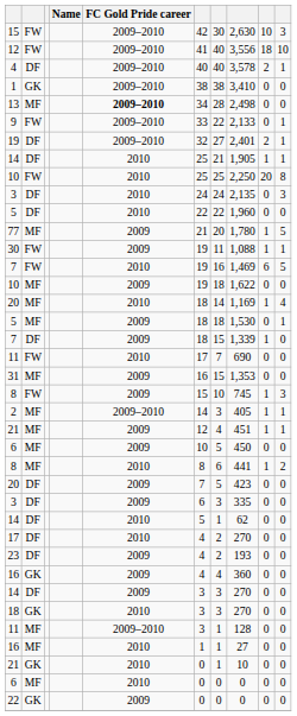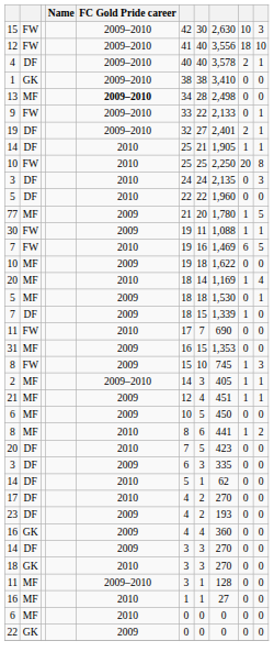 <table class="wikitable sortable" style="text-align:center;">
 <tr>
 <th scope="col"></th>
 <th scope="col"></th>
 <th scope="col"></th>
 <th scope="col">Name</th>
 <th scope="col">FC Gold Pride career</th>
 <th scope="col"></th>
 <th scope="col"></th>
 <th scope="col"></th>
 <th scope="col"></th>
 <th scope="col"></th>
 </tr>
 <tr>
 <td>15</td>
 <td>FW</td>
 <td></td>
 <td></td>
 <td>2009–2010</td>
 <td>42</td>
 <td>30</td>
 <td>2,630</td>
 <td>10</td>
 <td>3</td>
 </tr>
 <tr>
 <td>12</td>
 <td>FW</td>
 <td></td>
 <td></td>
 <td>2009–2010</td>
 <td>41</td>
 <td>40</td>
 <td>3,556</td>
 <td>18</td>
 <td>10</td>
 </tr>
 <tr>
 <td>4</td>
 <td>DF</td>
 <td></td>
 <td></td>
 <td>2009–2010</td>
 <td>40</td>
 <td>40</td>
 <td>3,578</td>
 <td>2</td>
 <td>1</td>
 </tr>
 <tr>
 <td>1</td>
 <td>GK</td>
 <td></td>
 <td></td>
 <td>2009–2010</td>
 <td>38</td>
 <td>38</td>
 <td>3,410</td>
 <td>0</td>
 <td>0</td>
 </tr>
 <tr>
 <td>13</td>
 <td>MF</td>
 <td></td>
 <td></td>
 <td><strong>2009–2010</strong></td>
 <td>34</td>
 <td>28</td>
 <td>2,498</td>
 <td>0</td>
 <td>0</td>
 </tr>
 <tr>
 <td>9</td>
 <td>FW</td>
 <td></td>
 <td></td>
 <td>2009–2010</td>
 <td>33</td>
 <td>22</td>
 <td>2,133</td>
 <td>0</td>
 <td>1</td>
 </tr>
 <tr>
 <td>19</td>
 <td>DF</td>
 <td></td>
 <td></td>
 <td>2009–2010</td>
 <td>32</td>
 <td>27</td>
 <td>2,401</td>
 <td>2</td>
 <td>1</td>
 </tr>
 <tr>
 <td>14</td>
 <td>DF</td>
 <td></td>
 <td></td>
 <td>2010</td>
 <td>25</td>
 <td>21</td>
 <td>1,905</td>
 <td>1</td>
 <td>1</td>
 </tr>
 <tr>
 <td>10</td>
 <td>FW</td>
 <td></td>
 <td></td>
 <td>2010</td>
 <td>25</td>
 <td>25</td>
 <td>2,250</td>
 <td>20</td>
 <td>8</td>
 </tr>
 <tr>
 <td>3</td>
 <td>DF</td>
 <td></td>
 <td></td>
 <td>2010</td>
 <td>24</td>
 <td>24</td>
 <td>2,135</td>
 <td>0</td>
 <td>3</td>
 </tr>
 <tr>
 <td>5</td>
 <td>DF</td>
 <td></td>
 <td></td>
 <td>2010</td>
 <td>22</td>
 <td>22</td>
 <td>1,960</td>
 <td>0</td>
 <td>0</td>
 </tr>
 <tr>
 <td>77</td>
 <td>MF</td>
 <td></td>
 <td></td>
 <td>2009</td>
 <td>21</td>
 <td>20</td>
 <td>1,780</td>
 <td>1</td>
 <td>5</td>
 </tr>
 <tr>
 <td>30</td>
 <td>FW</td>
 <td></td>
 <td></td>
 <td>2009</td>
 <td>19</td>
 <td>11</td>
 <td>1,088</td>
 <td>1</td>
 <td>1</td>
 </tr>
 <tr>
 <td>7</td>
 <td>FW</td>
 <td></td>
 <td></td>
 <td>2010</td>
 <td>19</td>
 <td>16</td>
 <td>1,469</td>
 <td>6</td>
 <td>5</td>
 </tr>
 <tr>
 <td>10</td>
 <td>MF</td>
 <td></td>
 <td></td>
 <td>2009</td>
 <td>19</td>
 <td>18</td>
 <td>1,622</td>
 <td>0</td>
 <td>0</td>
 </tr>
 <tr>
 <td>20</td>
 <td>MF</td>
 <td></td>
 <td></td>
 <td>2010</td>
 <td>18</td>
 <td>14</td>
 <td>1,169</td>
 <td>1</td>
 <td>4</td>
 </tr>
 <tr>
 <td>5</td>
 <td>MF</td>
 <td></td>
 <td></td>
 <td>2009</td>
 <td>18</td>
 <td>18</td>
 <td>1,530</td>
 <td>0</td>
 <td>1</td>
 </tr>
 <tr>
 <td>7</td>
 <td>DF</td>
 <td></td>
 <td></td>
 <td>2009</td>
 <td>18</td>
 <td>15</td>
 <td>1,339</td>
 <td>1</td>
 <td>0</td>
 </tr>
 <tr>
 <td>11</td>
 <td>FW</td>
 <td></td>
 <td></td>
 <td>2010</td>
 <td>17</td>
 <td>7</td>
 <td>690</td>
 <td>0</td>
 <td>0</td>
 </tr>
 <tr>
 <td>31</td>
 <td>MF</td>
 <td></td>
 <td></td>
 <td>2009</td>
 <td>16</td>
 <td>15</td>
 <td>1,353</td>
 <td>0</td>
 <td>0</td>
 </tr>
 <tr>
 <td>8</td>
 <td>FW</td>
 <td></td>
 <td></td>
 <td>2009</td>
 <td>15</td>
 <td>10</td>
 <td>745</td>
 <td>1</td>
 <td>3</td>
 </tr>
 <tr>
 <td>2</td>
 <td>MF</td>
 <td></td>
 <td></td>
 <td>2009–2010</td>
 <td>14</td>
 <td>3</td>
 <td>405</td>
 <td>1</td>
 <td>1</td>
 </tr>
 <tr>
 <td>21</td>
 <td>MF</td>
 <td></td>
 <td></td>
 <td>2009</td>
 <td>12</td>
 <td>4</td>
 <td>451</td>
 <td>1</td>
 <td>1</td>
 </tr>
 <tr>
 <td>6</td>
 <td>MF</td>
 <td></td>
 <td></td>
 <td>2009</td>
 <td>10</td>
 <td>5</td>
 <td>450</td>
 <td>0</td>
 <td>0</td>
 </tr>
 <tr>
 <td>8</td>
 <td>MF</td>
 <td></td>
 <td></td>
 <td>2010</td>
 <td>8</td>
 <td>6</td>
 <td>441</td>
 <td>1</td>
 <td>2</td>
 </tr>
 <tr>
 <td>20</td>
 <td>DF</td>
 <td></td>
 <td></td>
-<td>2009</td>
+<td>2010</td>
 <td>7</td>
 <td>5</td>
 <td>423</td>
 <td>0</td>
 <td>0</td>
 </tr>
 <tr>
 <td>3</td>
 <td>DF</td>
 <td></td>
 <td></td>
 <td>2009</td>
 <td>6</td>
 <td>3</td>
 <td>335</td>
 <td>0</td>
 <td>0</td>
 </tr>
 <tr>
 <td>14</td>
 <td>DF</td>
 <td></td>
 <td></td>
 <td>2010</td>
 <td>5</td>
 <td>1</td>
 <td>62</td>
 <td>0</td>
 <td>0</td>
 </tr>
 <tr>
 <td>17</td>
 <td>DF</td>
 <td></td>
 <td></td>
 <td>2010</td>
 <td>4</td>
 <td>2</td>
 <td>270</td>
 <td>0</td>
 <td>0</td>
 </tr>
 <tr>
 <td>23</td>
 <td>DF</td>
 <td></td>
 <td></td>
 <td>2009</td>
 <td>4</td>
 <td>2</td>
 <td>193</td>
 <td>0</td>
 <td>0</td>
 </tr>
 <tr>
 <td>16</td>
 <td>GK</td>
 <td></td>
 <td></td>
 <td>2009</td>
 <td>4</td>
 <td>4</td>
 <td>360</td>
 <td>0</td>
 <td>0</td>
 </tr>
 <tr>
 <td>14</td>
 <td>DF</td>
 <td></td>
 <td></td>
 <td>2009</td>
 <td>3</td>
 <td>3</td>
 <td>270</td>
 <td>0</td>
 <td>0</td>
 </tr>
 <tr>
 <td>18</td>
 <td>GK</td>
 <td></td>
 <td></td>
 <td>2010</td>
 <td>3</td>
 <td>3</td>
 <td>270</td>
 <td>0</td>
 <td>0</td>
 </tr>
 <tr>
 <td>11</td>
 <td>MF</td>
 <td></td>
 <td></td>
 <td>2009–2010</td>
 <td>3</td>
 <td>1</td>
 <td>128</td>
 <td>0</td>
 <td>0</td>
 </tr>
 <tr>
 <td>16</td>
 <td>MF</td>
 <td></td>
 <td></td>
 <td>2010</td>
 <td>1</td>
 <td>1</td>
 <td>27</td>
 <td>0</td>
 <td>0</td>
 </tr>
 <tr>
-<td>21</td>
-<td>GK</td>
-<td></td>
-<td></td>
-<td>2010</td>
-<td>0</td>
-<td>1</td>
-<td>10</td>
-<td>0</td>
-<td>0</td>
-</tr>
-<tr>
 <td>6</td>
 <td>MF</td>
 <td></td>
 <td></td>
 <td>2010</td>
 <td>0</td>
 <td>0</td>
 <td>0</td>
 <td>0</td>
 <td>0</td>
 </tr>
 <tr>
 <td>22</td>
 <td>GK</td>
 <td></td>
 <td></td>
 <td>2009</td>
 <td>0</td>
 <td>0</td>
 <td>0</td>
 <td>0</td>
 <td>0</td>
 </tr>
 <tr>
 </tr>
 </table>
